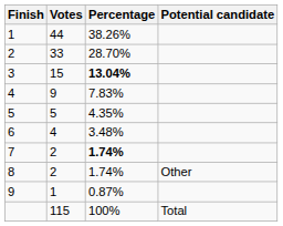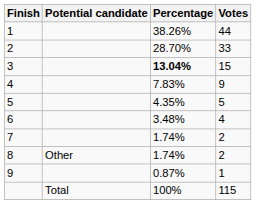 <table class="wikitable sortable">
 <tr>
 <th>Finish</th>
+<th>Potential candidate</th>
+<th>Percentage</th>
 <th>Votes</th>
-<th>Percentage</th>
-<th>Potential candidate</th>
 </tr>
 <tr>
 <td>1</td>
+<td></td>
+<td>38.26%</td>
 <td>44</td>
-<td>38.26%</td>
-<td></td>
 </tr>
 <tr>
 <td>2</td>
+<td></td>
+<td>28.70%</td>
 <td>33</td>
-<td>28.70%</td>
-<td></td>
 </tr>
 <tr>
 <td>3</td>
+<td></td>
+<td><strong>13.04%</strong></td>
 <td>15</td>
-<td><strong>13.04%</strong></td>
-<td></td>
 </tr>
 <tr>
 <td>4</td>
+<td></td>
+<td>7.83%</td>
 <td>9</td>
-<td>7.83%</td>
-<td></td>
 </tr>
 <tr>
 <td>5</td>
+<td></td>
+<td>4.35%</td>
 <td>5</td>
-<td>4.35%</td>
-<td></td>
 </tr>
 <tr>
 <td>6</td>
+<td></td>
+<td>3.48%</td>
 <td>4</td>
-<td>3.48%</td>
-<td></td>
 </tr>
 <tr>
 <td>7</td>
+<td></td>
+<td>1.74%</td>
 <td>2</td>
-<td><strong>1.74%</strong></td>
-<td></td>
 </tr>
 <tr>
 <td>8</td>
+<td>Other</td>
+<td>1.74%</td>
 <td>2</td>
-<td>1.74%</td>
-<td>Other</td>
 </tr>
 <tr>
 <td>9</td>
+<td></td>
+<td>0.87%</td>
 <td>1</td>
-<td>0.87%</td>
-<td></td>
 </tr>
 <tr>
 <td></td>
+<td>Total</td>
+<td>100%</td>
 <td>115</td>
-<td>100%</td>
-<td>Total</td>
 </tr>
 </table>
